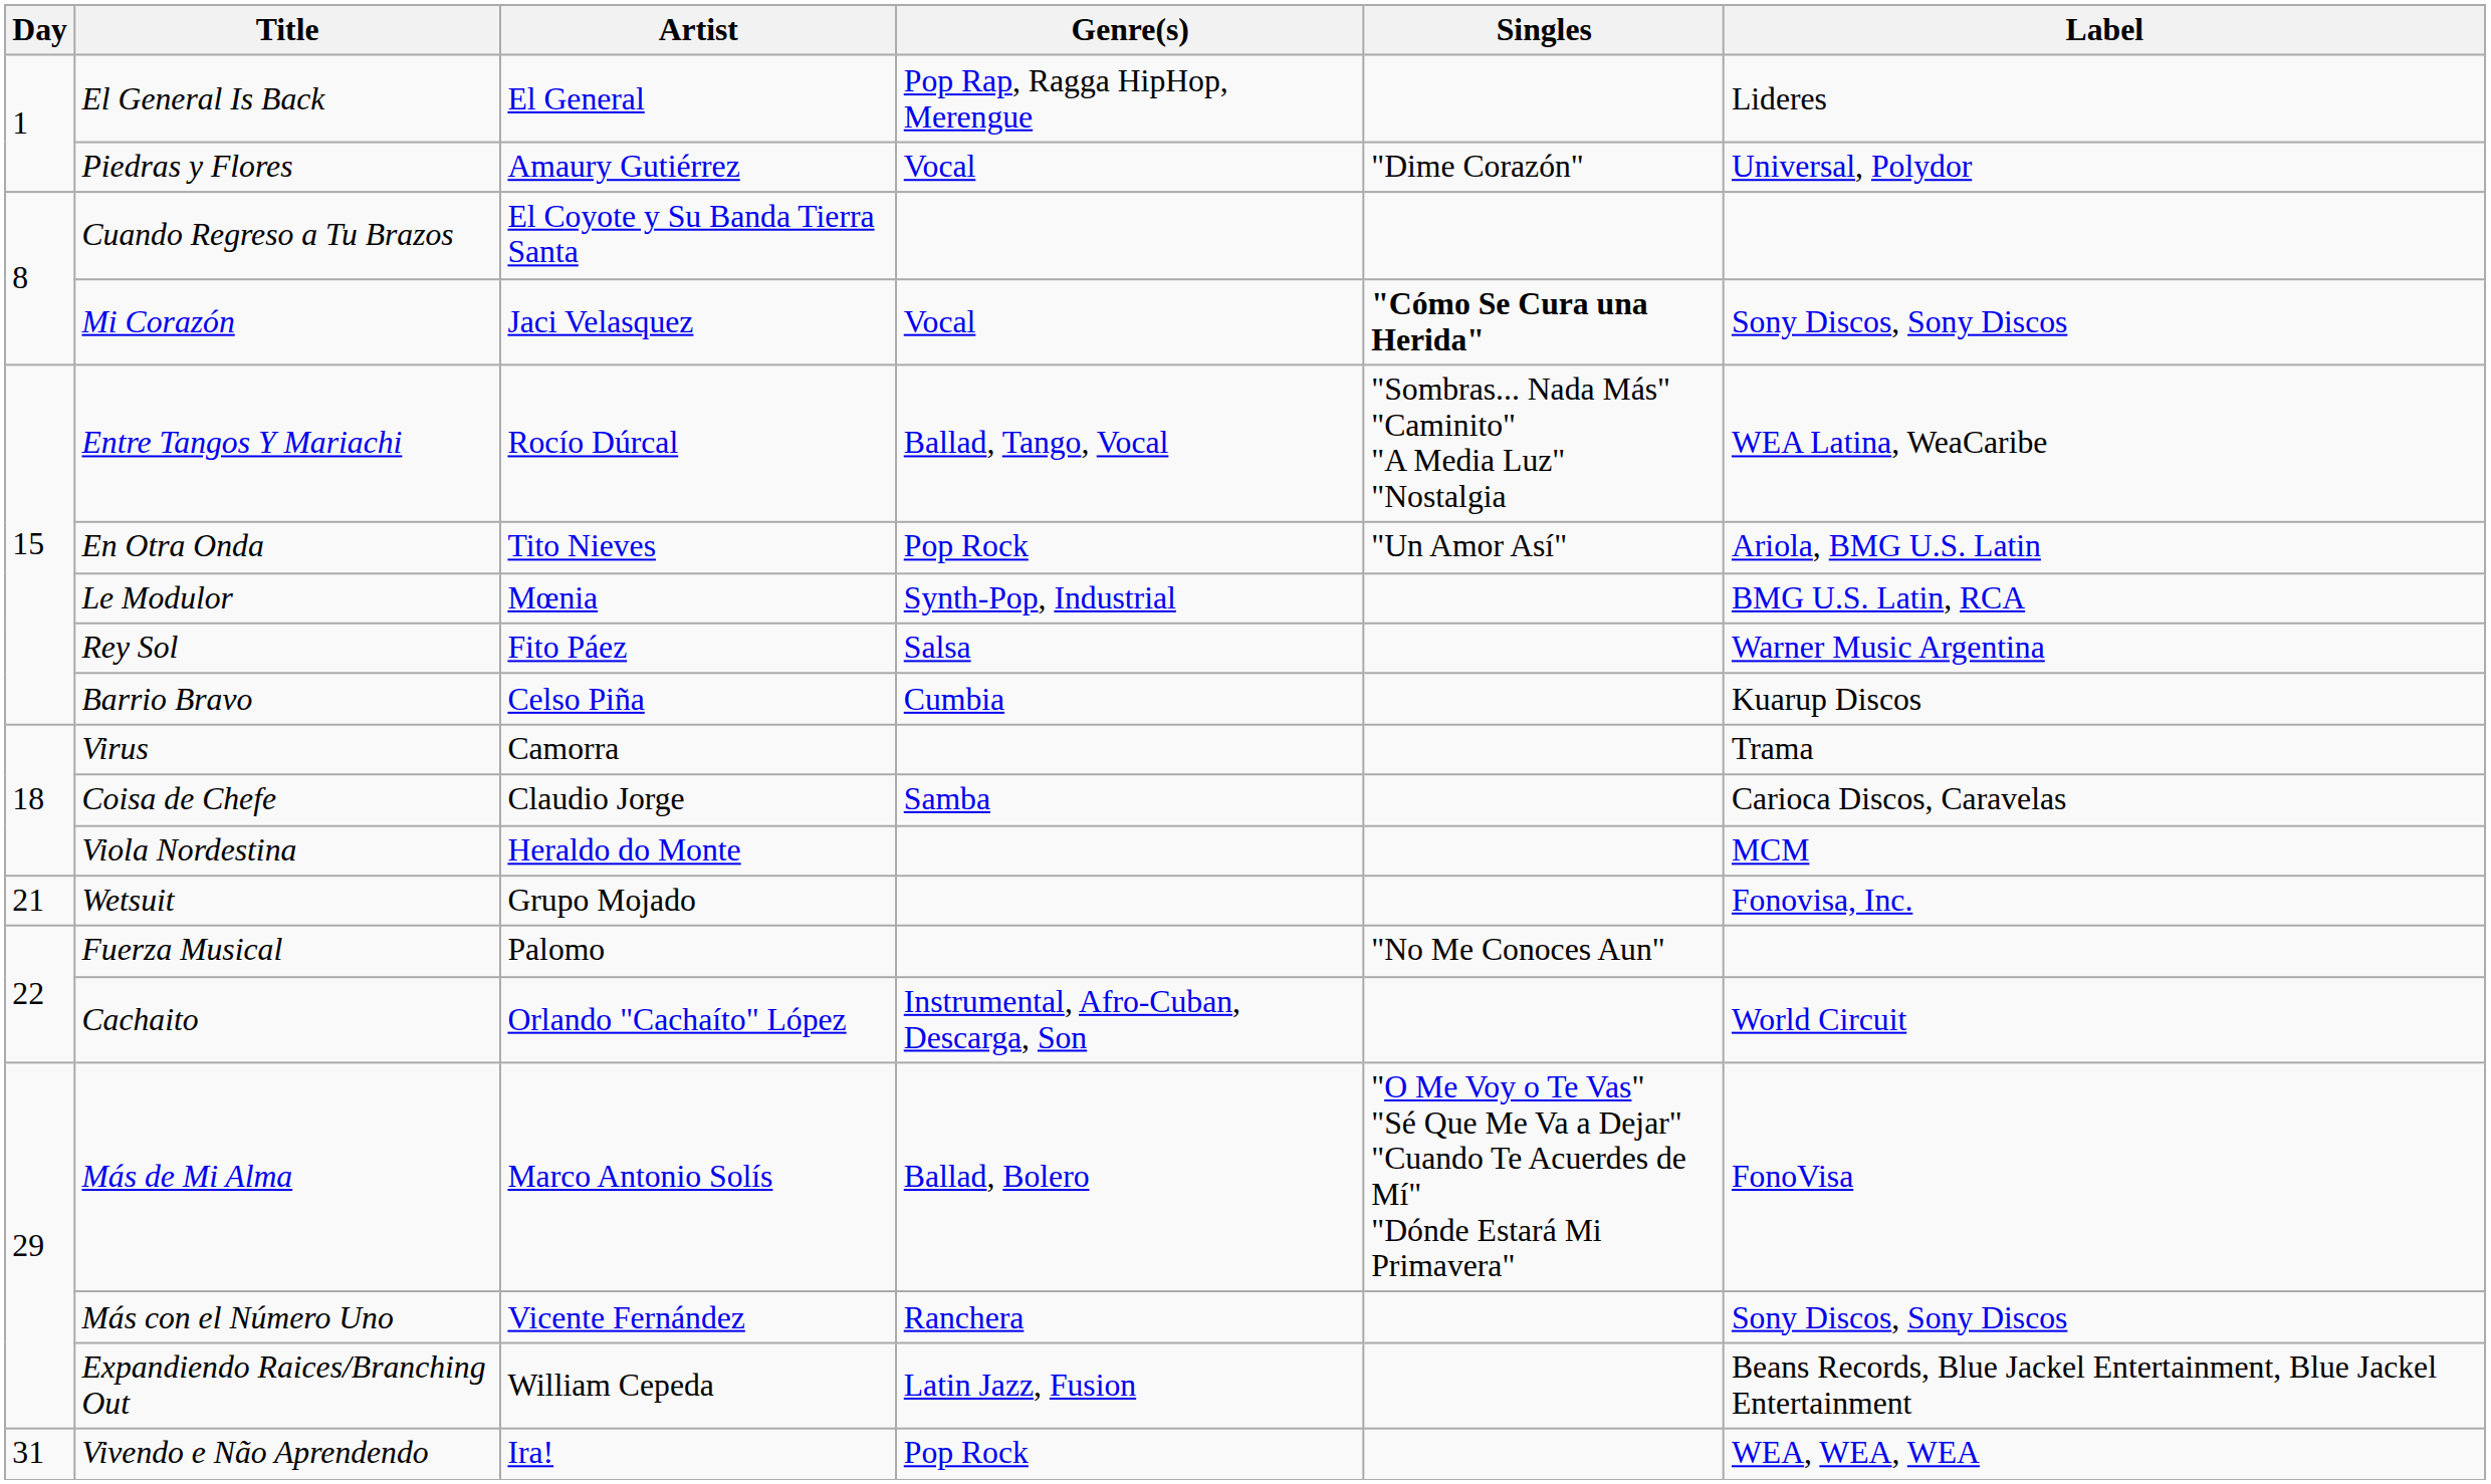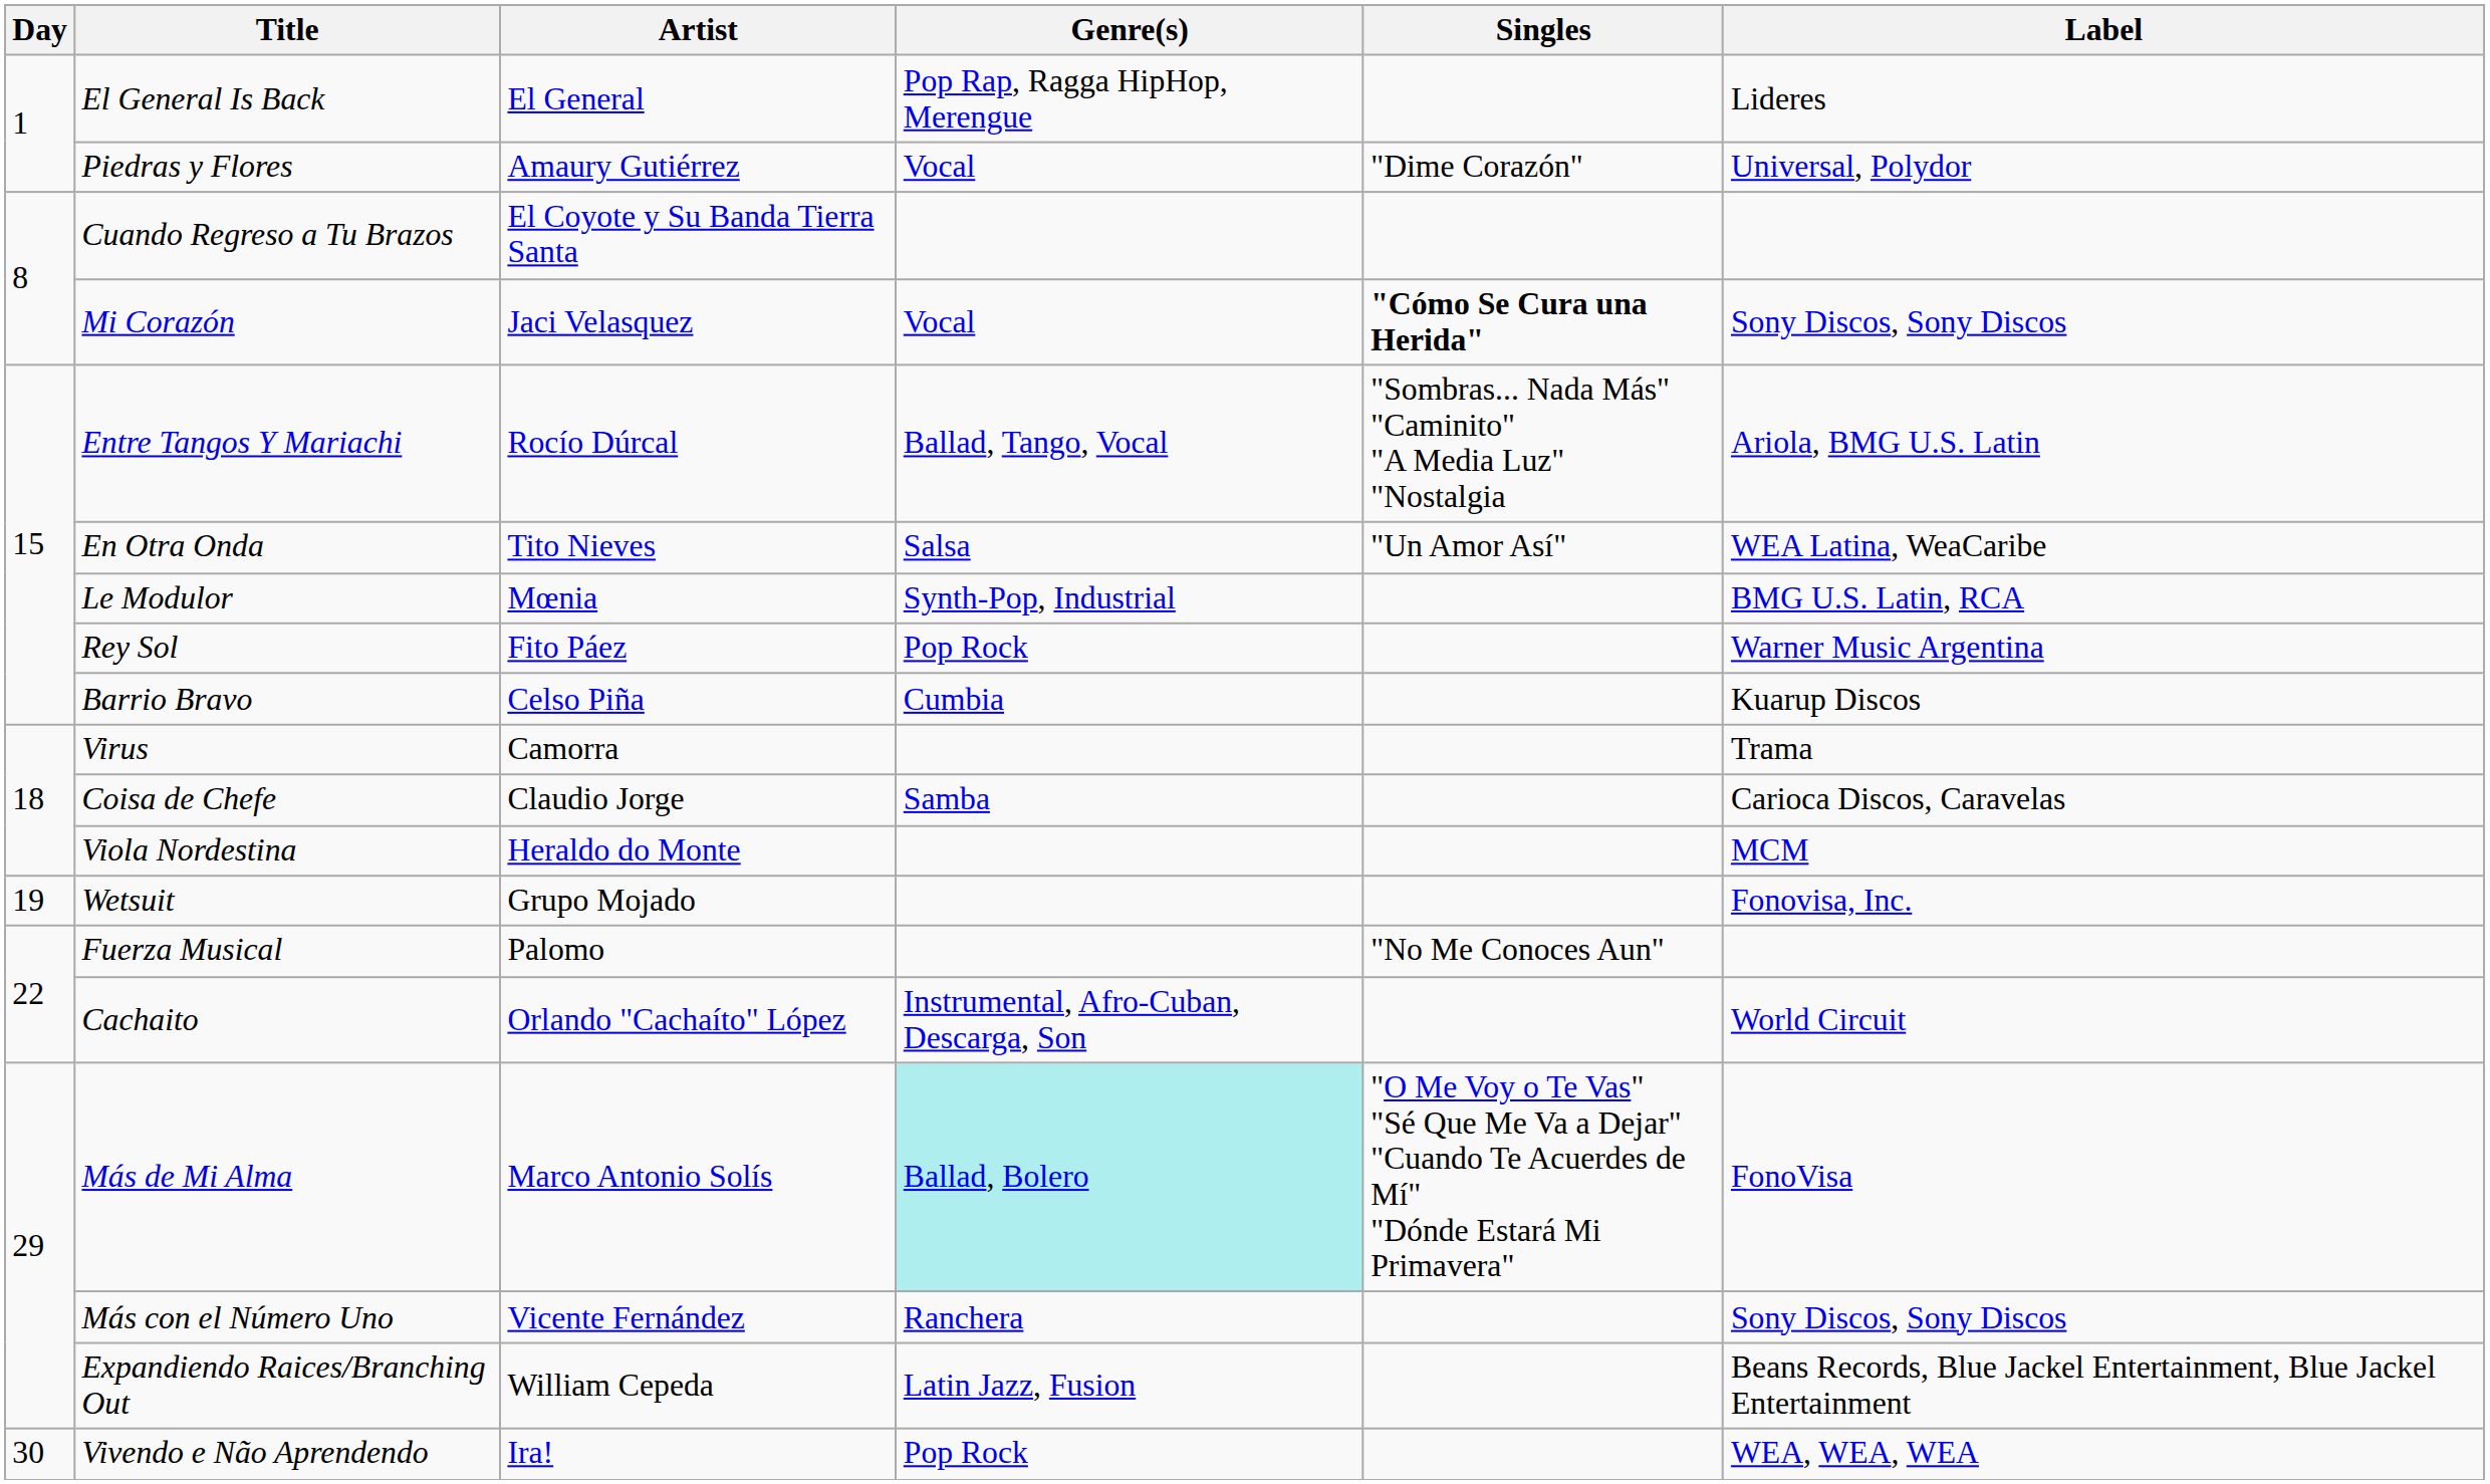 <table class="wikitable sortable" style="text-align: left;">
 <tr>
 <th>Day</th>
 <th>Title</th>
 <th>Artist</th>
 <th>Genre(s)</th>
 <th>Singles</th>
 <th>Label</th>
 </tr>
 <tr>
 <td rowspan="2">1</td>
 <td><em>El General Is Back</em></td>
 <td><a href='#'>El General</a></td>
 <td><a href='#'>Pop Rap</a>, Ragga HipHop, <a href='#'>Merengue</a></td>
 <td></td>
 <td>Lideres</td>
 </tr>
 <tr>
 <td><em>Piedras y Flores</em></td>
 <td><a href='#'>Amaury Gutiérrez</a></td>
 <td><a href='#'>Vocal</a></td>
 <td>"Dime Corazón"</td>
 <td><a href='#'>Universal</a>, <a href='#'>Polydor</a></td>
 </tr>
 <tr>
 <td rowspan="2">8</td>
 <td><em>Cuando Regreso a Tu Brazos</em></td>
 <td><a href='#'>El Coyote y Su Banda Tierra Santa</a></td>
 <td></td>
 <td></td>
 <td></td>
 </tr>
 <tr>
 <td><em><a href='#'>Mi Corazón</a></em></td>
 <td><a href='#'>Jaci Velasquez</a></td>
 <td><a href='#'>Vocal</a></td>
 <td><strong>"Cómo Se Cura una Herida"</strong></td>
 <td><a href='#'>Sony Discos</a>, <a href='#'>Sony Discos</a></td>
 </tr>
 <tr>
 <td rowspan="5">15</td>
 <td><em><a href='#'>Entre Tangos Y Mariachi</a></em></td>
 <td><a href='#'>Rocío Dúrcal</a></td>
 <td><a href='#'>Ballad</a>, <a href='#'>Tango</a>, <a href='#'>Vocal</a></td>
 <td>"Sombras... Nada Más"<br>"Caminito"<br>"A Media Luz"<br>"Nostalgia</td>
-<td><a href='#'>WEA Latina</a>, WeaCaribe</td>
+<td><a href='#'>Ariola</a>, <a href='#'>BMG U.S. Latin</a></td>
 </tr>
 <tr>
 <td><em>En Otra Onda</em></td>
 <td><a href='#'>Tito Nieves</a></td>
-<td><a href='#'>Pop Rock</a></td>
+<td><a href='#'>Salsa</a></td>
 <td>"Un Amor Así"</td>
-<td><a href='#'>Ariola</a>, <a href='#'>BMG U.S. Latin</a></td>
+<td><a href='#'>WEA Latina</a>, WeaCaribe</td>
 </tr>
 <tr>
 <td><em>Le Modulor</em></td>
 <td><a href='#'>Mœnia</a></td>
 <td><a href='#'>Synth-Pop</a>, <a href='#'>Industrial</a></td>
 <td></td>
 <td><a href='#'>BMG U.S. Latin</a>, <a href='#'>RCA</a></td>
 </tr>
 <tr>
 <td><em>Rey Sol</em></td>
 <td><a href='#'>Fito Páez</a></td>
-<td><a href='#'>Salsa</a></td>
+<td><a href='#'>Pop Rock</a></td>
 <td></td>
 <td><a href='#'>Warner Music Argentina</a></td>
 </tr>
 <tr>
 <td><em>Barrio Bravo</em></td>
 <td><a href='#'>Celso Piña</a></td>
 <td><a href='#'>Cumbia</a></td>
 <td></td>
 <td>Kuarup Discos</td>
 </tr>
 <tr>
 <td rowspan="3">18</td>
 <td><em>Virus</em></td>
 <td>Camorra</td>
 <td></td>
 <td></td>
 <td>Trama</td>
 </tr>
 <tr>
 <td><em>Coisa de Chefe</em></td>
 <td>Claudio Jorge</td>
 <td><a href='#'>Samba</a></td>
 <td></td>
 <td>Carioca Discos, Caravelas</td>
 </tr>
 <tr>
 <td><em>Viola Nordestina</em></td>
 <td><a href='#'>Heraldo do Monte</a></td>
 <td></td>
 <td></td>
 <td><a href='#'>MCM</a></td>
 </tr>
 <tr>
-<td>21</td>
+<td>19</td>
 <td><em>Wetsuit</em></td>
 <td>Grupo Mojado</td>
 <td></td>
 <td></td>
 <td><a href='#'>Fonovisa, Inc.</a></td>
 </tr>
 <tr>
 <td rowspan="2">22</td>
 <td><em>Fuerza Musical</em></td>
 <td>Palomo</td>
 <td></td>
 <td>"No Me Conoces Aun"</td>
 <td></td>
 </tr>
 <tr>
 <td><em>Cachaito</em></td>
 <td><a href='#'>Orlando "Cachaíto" López</a></td>
 <td><a href='#'>Instrumental</a>, <a href='#'>Afro-Cuban</a>, <a href='#'>Descarga</a>, <a href='#'>Son</a></td>
 <td></td>
 <td><a href='#'>World Circuit</a></td>
 </tr>
 <tr>
 <td rowspan="3">29</td>
 <td><em><a href='#'>Más de Mi Alma</a></em></td>
 <td><a href='#'>Marco Antonio Solís</a></td>
-<td><a href='#'>Ballad</a>, <a href='#'>Bolero</a></td>
+<td style="background: paleturquoise;"><a href='#'>Ballad</a>, <a href='#'>Bolero</a></td>
 <td>"<a href='#'>O Me Voy o Te Vas</a>"<br>"Sé Que Me Va a Dejar"<br>"Cuando Te Acuerdes de Mí"<br>"Dónde Estará Mi Primavera"</td>
 <td><a href='#'>FonoVisa</a></td>
 </tr>
 <tr>
 <td><em>Más con el Número Uno</em></td>
 <td><a href='#'>Vicente Fernández</a></td>
 <td><a href='#'>Ranchera</a></td>
 <td></td>
 <td><a href='#'>Sony Discos</a>, <a href='#'>Sony Discos</a></td>
 </tr>
 <tr>
 <td><em>Expandiendo Raices/Branching Out</em></td>
 <td>William Cepeda</td>
 <td><a href='#'>Latin Jazz</a>, <a href='#'>Fusion</a></td>
 <td></td>
 <td>Beans Records, Blue Jackel Entertainment, Blue Jackel Entertainment</td>
 </tr>
 <tr>
-<td>31</td>
+<td>30</td>
 <td><em>Vivendo e Não Aprendendo</em></td>
 <td><a href='#'>Ira!</a></td>
 <td><a href='#'>Pop Rock</a></td>
 <td></td>
 <td><a href='#'>WEA</a>, <a href='#'>WEA</a>, <a href='#'>WEA</a></td>
 </tr>
 <tr>
 </tr>
 </table>
